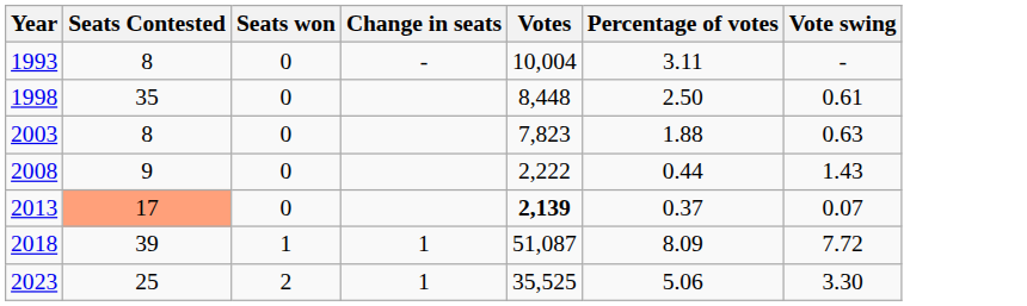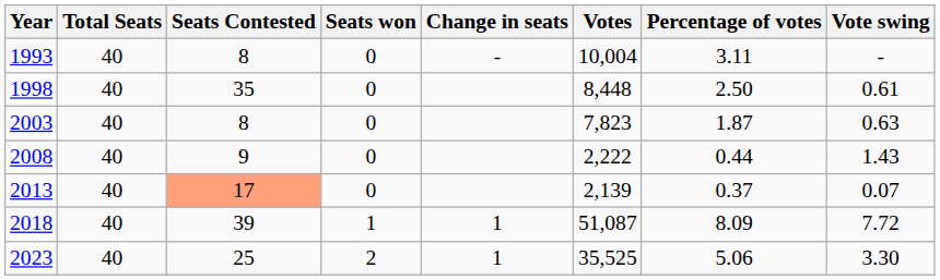 <table class="wikitable sortable" style="text-align:center">
 <tr>
 <th>Year</th>
+<th>Total Seats</th>
 <th>Seats Contested</th>
 <th>Seats won</th>
 <th>Change in seats</th>
 <th>Votes</th>
 <th>Percentage of votes</th>
 <th>Vote swing</th>
 </tr>
 <tr>
 <td><a href='#'>1993</a></td>
+<td>40</td>
 <td>8</td>
 <td>0</td>
 <td>-</td>
 <td>10,004</td>
 <td>3.11</td>
 <td>-</td>
 </tr>
 <tr>
 <td><a href='#'>1998</a></td>
+<td>40</td>
 <td>35</td>
 <td>0</td>
 <td></td>
 <td>8,448</td>
 <td>2.50</td>
 <td>0.61</td>
 </tr>
 <tr>
 <td><a href='#'>2003</a></td>
+<td>40</td>
 <td>8</td>
 <td>0</td>
 <td></td>
 <td>7,823</td>
-<td>1.88</td>
+<td>1.87</td>
 <td>0.63</td>
 </tr>
 <tr>
 <td><a href='#'>2008</a></td>
+<td>40</td>
 <td>9</td>
 <td>0</td>
 <td></td>
 <td>2,222</td>
 <td>0.44</td>
 <td>1.43</td>
 </tr>
 <tr>
 <td><a href='#'>2013</a></td>
+<td>40</td>
 <td style="background: lightsalmon;">17</td>
 <td>0</td>
 <td></td>
-<td><strong>2,139</strong></td>
+<td>2,139</td>
 <td>0.37</td>
 <td>0.07</td>
 </tr>
 <tr>
 <td><a href='#'>2018</a></td>
+<td>40</td>
 <td>39</td>
 <td>1</td>
 <td>1</td>
 <td>51,087</td>
 <td>8.09</td>
 <td>7.72</td>
 </tr>
 <tr>
 <td><a href='#'>2023</a></td>
+<td>40</td>
 <td>25</td>
 <td>2</td>
 <td>1</td>
 <td>35,525</td>
 <td>5.06</td>
 <td>3.30</td>
 </tr>
 </table>
